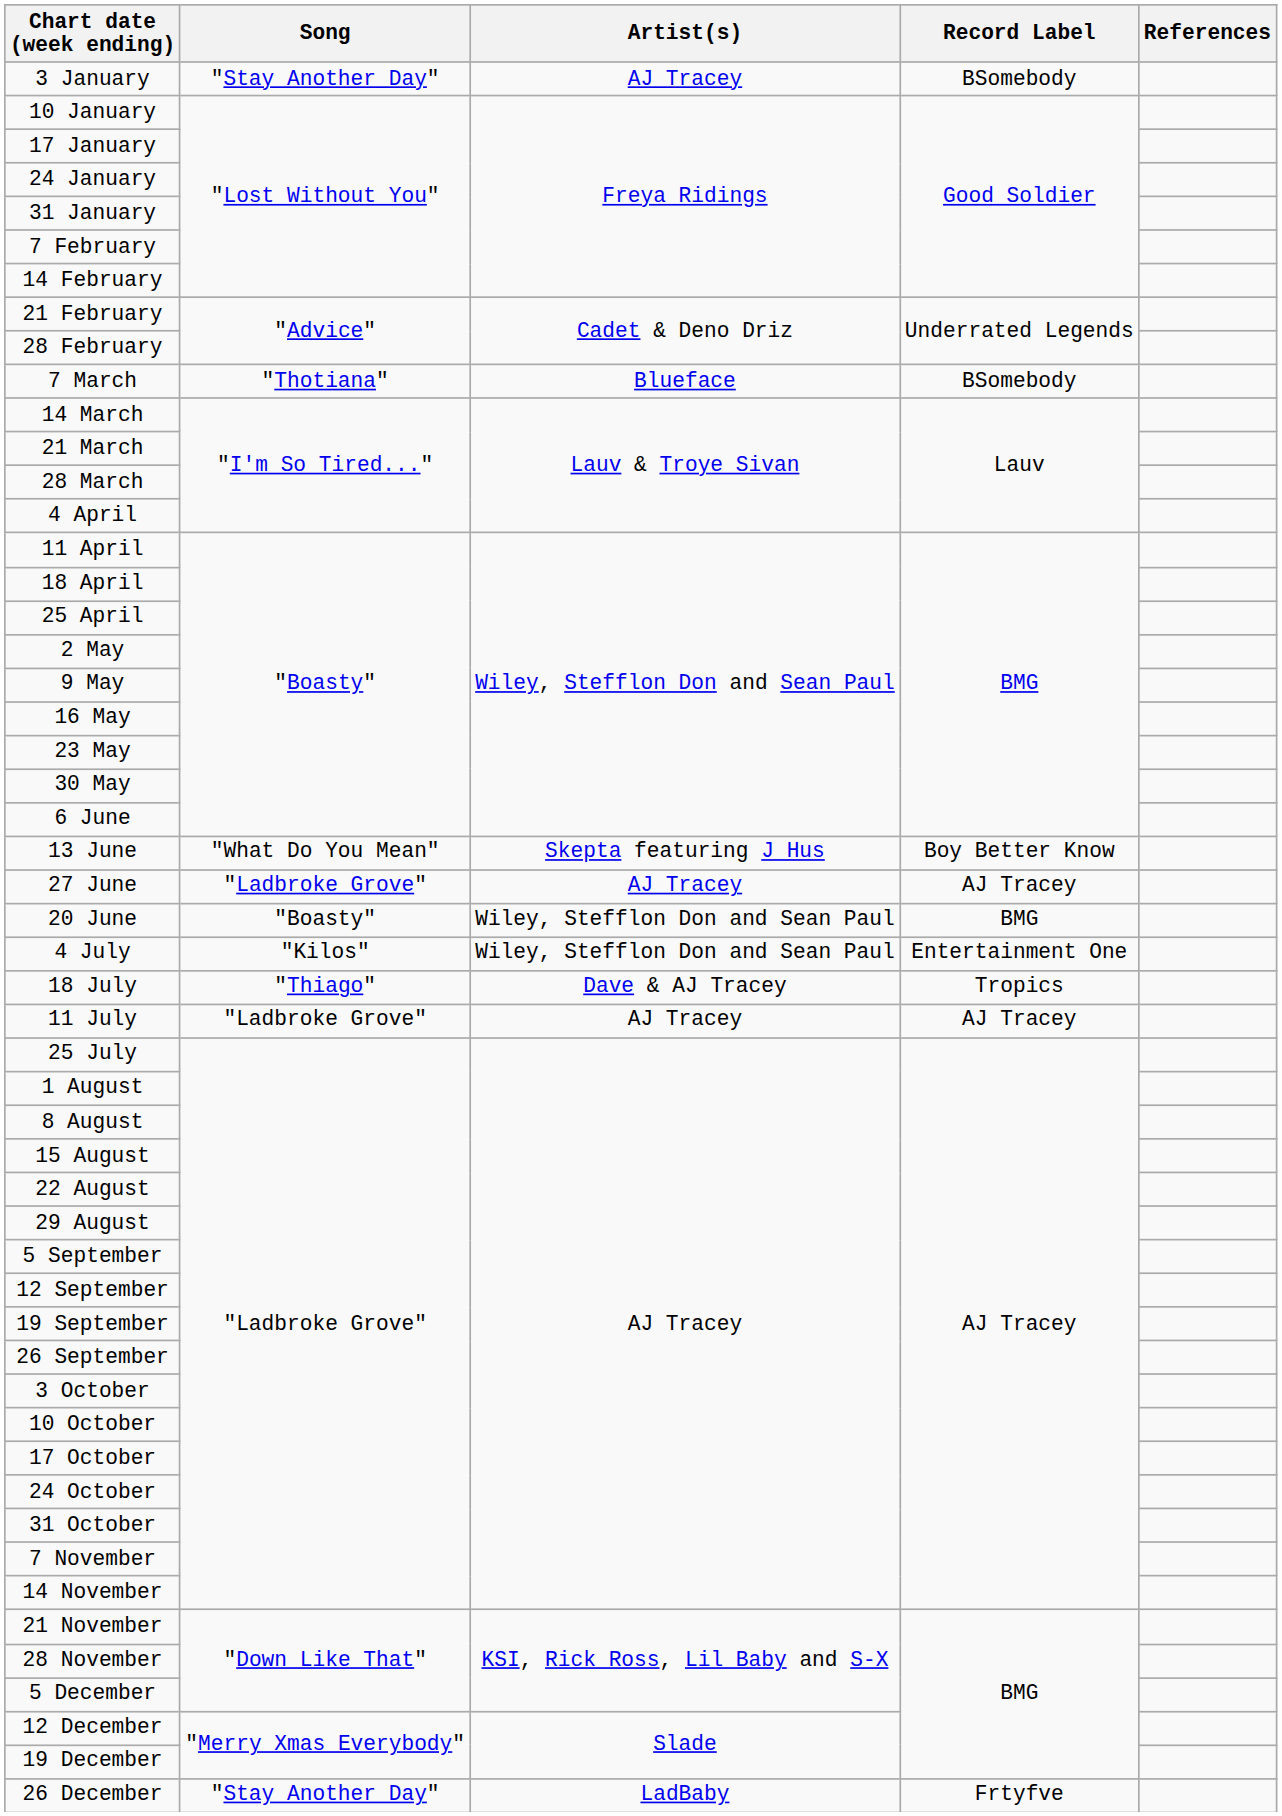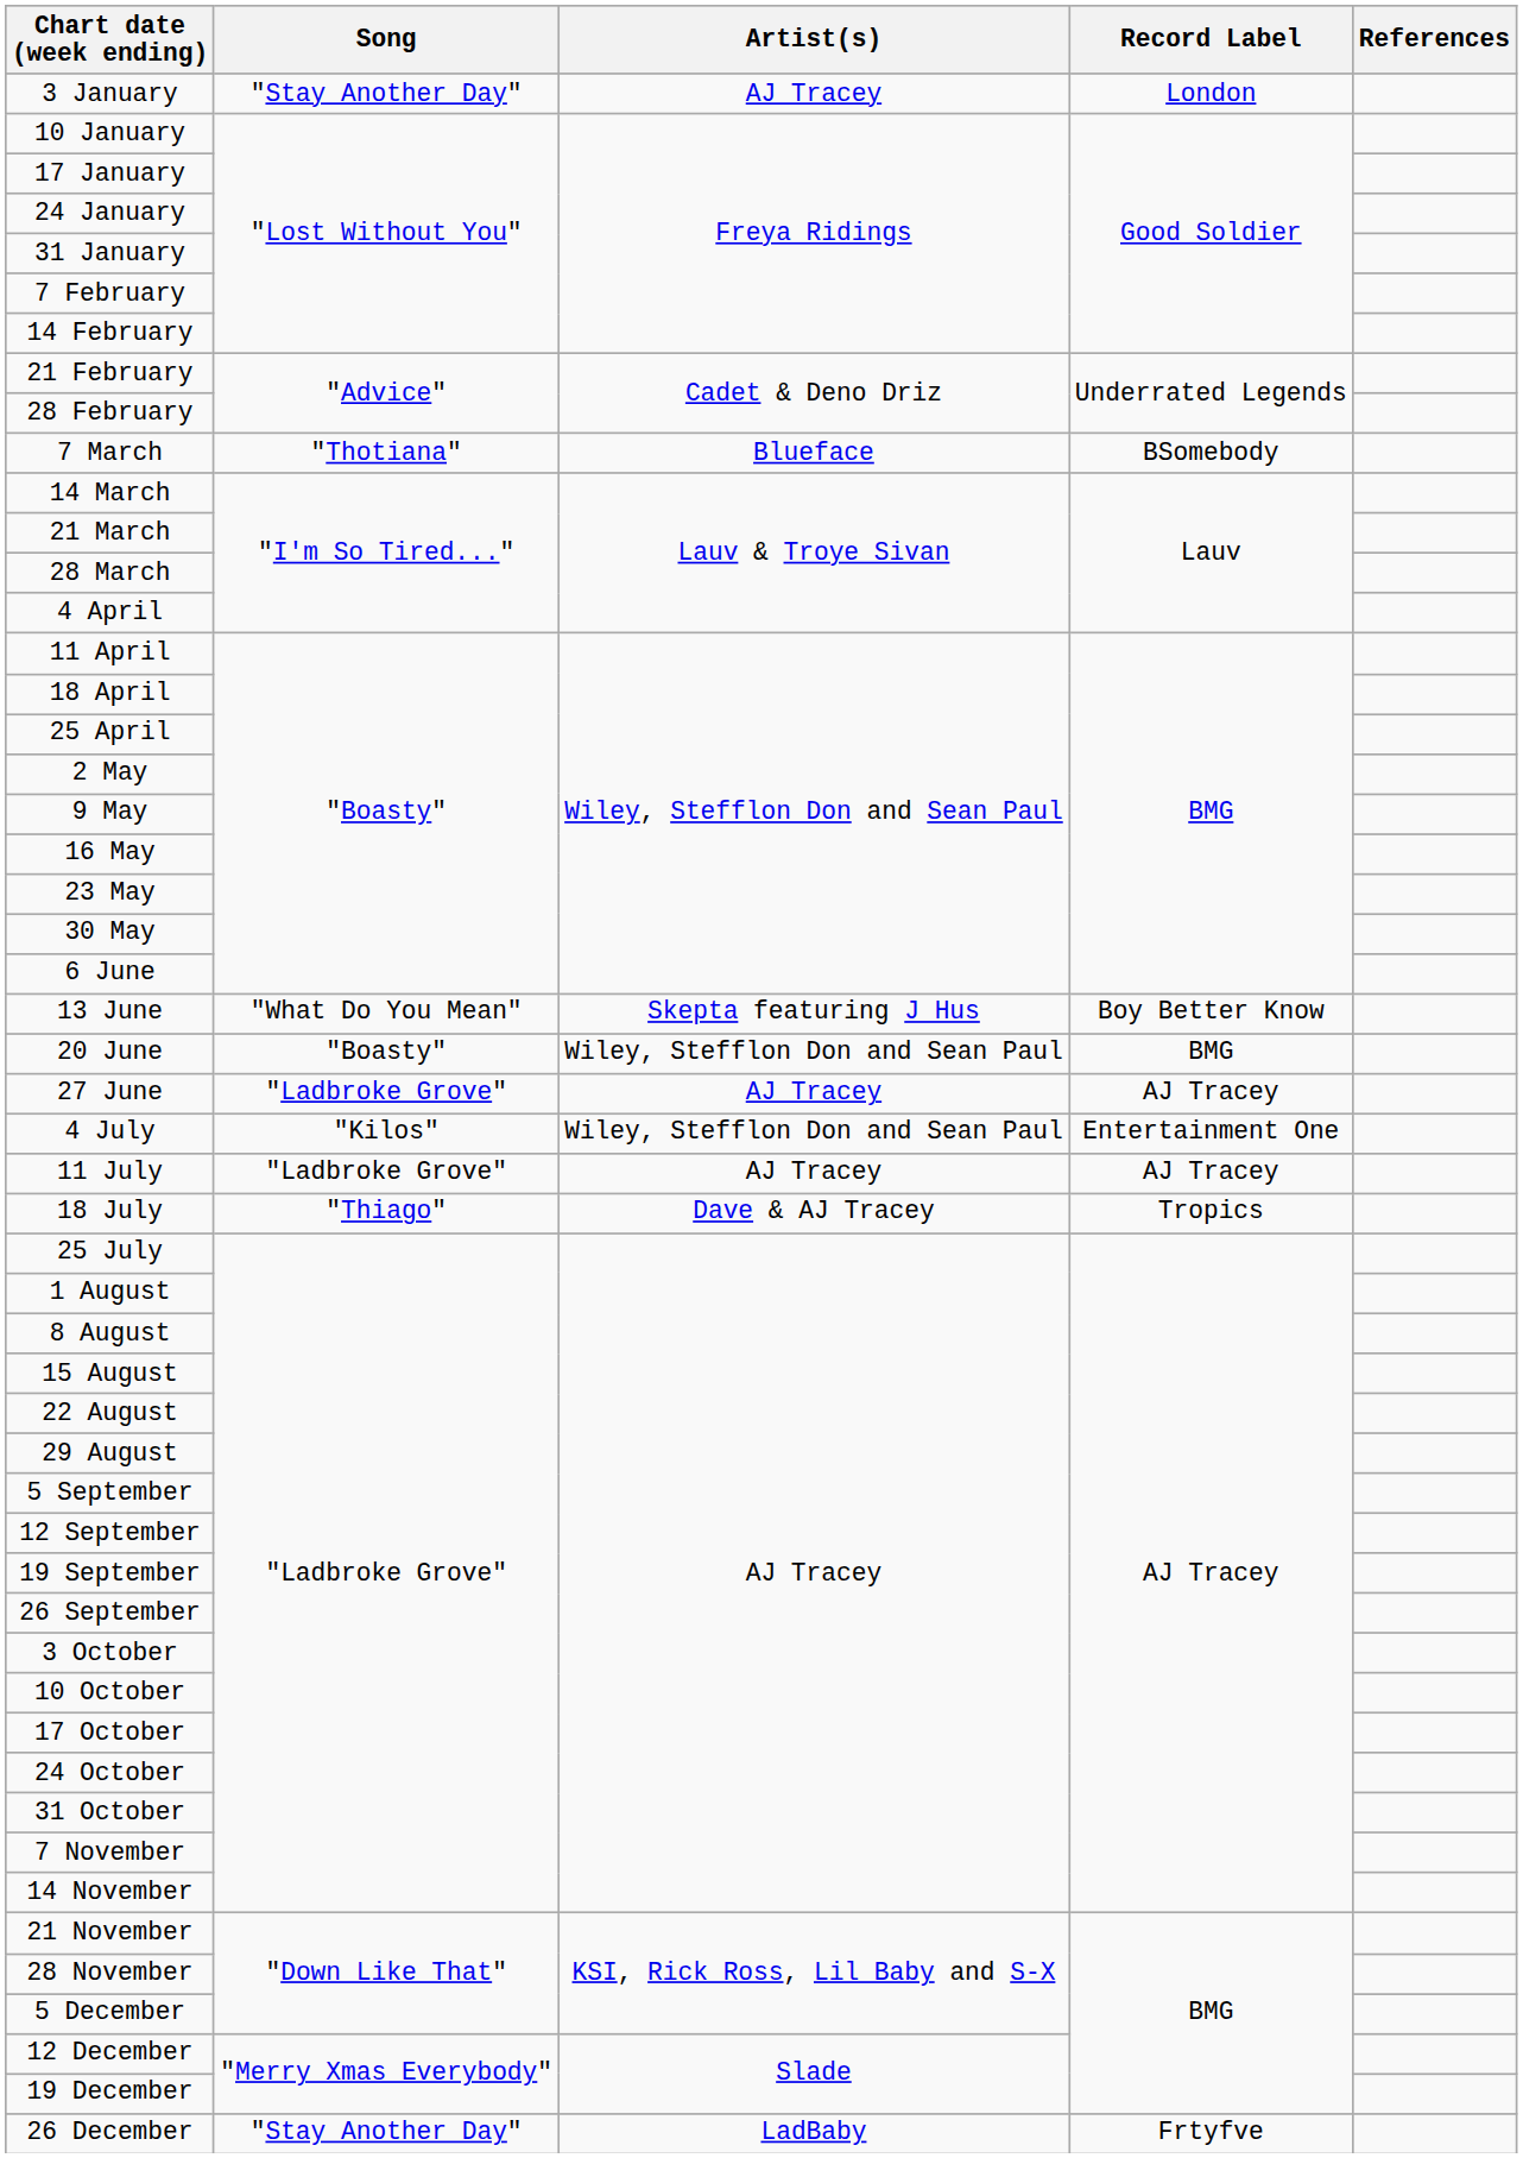 <table class="wikitable" style="font-size:97%; text-align:center;">
 <tr>
 <th>Chart date<br>(week ending)</th>
 <th>Song</th>
 <th>Artist(s)</th>
 <th>Record Label</th>
 <th>References</th>
 </tr>
 <tr>
 <td>3 January</td>
 <td>"<a href='#'>Stay Another Day</a>"</td>
 <td><a href='#'>AJ Tracey</a></td>
-<td>BSomebody</td>
+<td><a href='#'>London</a></td>
 <td></td>
 </tr>
 <tr>
 <td>10 January</td>
 <td rowspan="6">"<a href='#'>Lost Without You</a>"</td>
 <td rowspan="6"><a href='#'>Freya Ridings</a></td>
 <td rowspan="6"><a href='#'>Good Soldier</a></td>
 <td></td>
 </tr>
 <tr>
 <td>17 January</td>
 <td></td>
 </tr>
 <tr>
 <td>24 January</td>
 <td></td>
 </tr>
 <tr>
 <td>31 January</td>
 <td></td>
 </tr>
 <tr>
 <td>7 February</td>
 <td></td>
 </tr>
 <tr>
 <td>14 February</td>
 <td></td>
 </tr>
 <tr>
 <td>21 February</td>
 <td rowspan="2">"<a href='#'>Advice</a>"</td>
 <td rowspan="2"><a href='#'>Cadet</a> & Deno Driz</td>
 <td rowspan="2">Underrated Legends</td>
 <td></td>
 </tr>
 <tr>
 <td>28 February</td>
 <td></td>
 </tr>
 <tr>
 <td>7 March</td>
 <td>"<a href='#'>Thotiana</a>"</td>
 <td><a href='#'>Blueface</a></td>
 <td>BSomebody</td>
 <td></td>
 </tr>
 <tr>
 <td>14 March</td>
 <td rowspan="4">"<a href='#'>I'm So Tired...</a>"</td>
 <td rowspan="4"><a href='#'>Lauv</a> & <a href='#'>Troye Sivan</a></td>
 <td rowspan="4">Lauv</td>
 <td></td>
 </tr>
 <tr>
 <td>21 March</td>
 <td></td>
 </tr>
 <tr>
 <td>28 March</td>
 <td></td>
 </tr>
 <tr>
 <td>4 April</td>
 <td></td>
 </tr>
 <tr>
 <td>11 April</td>
 <td rowspan="9">"<a href='#'>Boasty</a>"</td>
 <td rowspan="9"><a href='#'>Wiley</a>, <a href='#'>Stefflon Don</a> and <a href='#'>Sean Paul</a></td>
 <td rowspan="9"><a href='#'>BMG</a></td>
 <td></td>
 </tr>
 <tr>
 <td>18 April</td>
 <td></td>
 </tr>
 <tr>
 <td>25 April</td>
 <td></td>
 </tr>
 <tr>
 <td>2 May</td>
 <td></td>
 </tr>
 <tr>
 <td>9 May</td>
 <td></td>
 </tr>
 <tr>
 <td>16 May</td>
 <td></td>
 </tr>
 <tr>
 <td>23 May</td>
 <td></td>
 </tr>
 <tr>
 <td>30 May</td>
 <td></td>
 </tr>
 <tr>
 <td>6 June</td>
 <td></td>
 </tr>
 <tr>
 <td>13 June</td>
 <td>"What Do You Mean"</td>
 <td><a href='#'>Skepta</a> featuring <a href='#'>J Hus</a></td>
 <td>Boy Better Know</td>
 <td></td>
 </tr>
 <tr>
+<td>20 June</td>
+<td>"Boasty"</td>
+<td>Wiley, Stefflon Don and Sean Paul</td>
+<td>BMG</td>
+<td></td>
+</tr>
+<tr>
 <td>27 June</td>
 <td>"<a href='#'>Ladbroke Grove</a>"</td>
 <td><a href='#'>AJ Tracey</a></td>
 <td>AJ Tracey</td>
-<td></td>
-</tr>
-<tr>
-<td>20 June</td>
-<td>"Boasty"</td>
-<td>Wiley, Stefflon Don and Sean Paul</td>
-<td>BMG</td>
 <td></td>
 </tr>
 <tr>
 <td>4 July</td>
 <td>"Kilos"</td>
 <td>Wiley, Stefflon Don and Sean Paul</td>
 <td>Entertainment One</td>
 <td></td>
 </tr>
 <tr>
+<td>11 July</td>
+<td>"Ladbroke Grove"</td>
+<td>AJ Tracey</td>
+<td>AJ Tracey</td>
+<td></td>
+</tr>
+<tr>
 <td>18 July</td>
 <td>"<a href='#'>Thiago</a>"</td>
 <td><a href='#'>Dave</a> & AJ Tracey</td>
 <td>Tropics</td>
-<td></td>
-</tr>
-<tr>
-<td>11 July</td>
-<td>"Ladbroke Grove"</td>
-<td>AJ Tracey</td>
-<td>AJ Tracey</td>
 <td></td>
 </tr>
 <tr>
 <td>25 July</td>
 <td rowspan="17">"Ladbroke Grove"</td>
 <td rowspan="17">AJ Tracey</td>
 <td rowspan="17">AJ Tracey</td>
 <td></td>
 </tr>
 <tr>
 <td>1 August</td>
 <td></td>
 </tr>
 <tr>
 <td>8 August</td>
 <td></td>
 </tr>
 <tr>
 <td>15 August</td>
 <td></td>
 </tr>
 <tr>
 <td>22 August</td>
 <td></td>
 </tr>
 <tr>
 <td>29 August</td>
 <td></td>
 </tr>
 <tr>
 <td>5 September</td>
 <td></td>
 </tr>
 <tr>
 <td>12 September</td>
 <td></td>
 </tr>
 <tr>
 <td>19 September</td>
 <td></td>
 </tr>
 <tr>
 <td>26 September</td>
 <td></td>
 </tr>
 <tr>
 <td>3 October</td>
 <td></td>
 </tr>
 <tr>
 <td>10 October</td>
 <td></td>
 </tr>
 <tr>
 <td>17 October</td>
 <td></td>
 </tr>
 <tr>
 <td>24 October</td>
 <td></td>
 </tr>
 <tr>
 <td>31 October</td>
 <td></td>
 </tr>
 <tr>
 <td>7 November</td>
 <td></td>
 </tr>
 <tr>
 <td>14 November</td>
 <td></td>
 </tr>
 <tr>
 <td>21 November</td>
 <td rowspan="3">"<a href='#'>Down Like That</a>"</td>
 <td rowspan="3"><a href='#'>KSI</a>, <a href='#'>Rick Ross</a>, <a href='#'>Lil Baby</a> and <a href='#'>S-X</a></td>
 <td rowspan="5">BMG</td>
 <td></td>
 </tr>
 <tr>
 <td>28 November</td>
 <td></td>
 </tr>
 <tr>
 <td>5 December</td>
 <td></td>
 </tr>
 <tr>
 <td>12 December</td>
 <td rowspan="2">"<a href='#'>Merry Xmas Everybody</a>"</td>
 <td rowspan="2"><a href='#'>Slade</a></td>
 <td></td>
 </tr>
 <tr>
 <td>19 December</td>
 <td></td>
 </tr>
 <tr>
 <td>26 December </td>
 <td>"<a href='#'>Stay Another Day</a>"</td>
 <td rowspan="2"><a href='#'>LadBaby</a></td>
 <td rowspan="2">Frtyfve</td>
 <td></td>
 </tr>
 </table>
